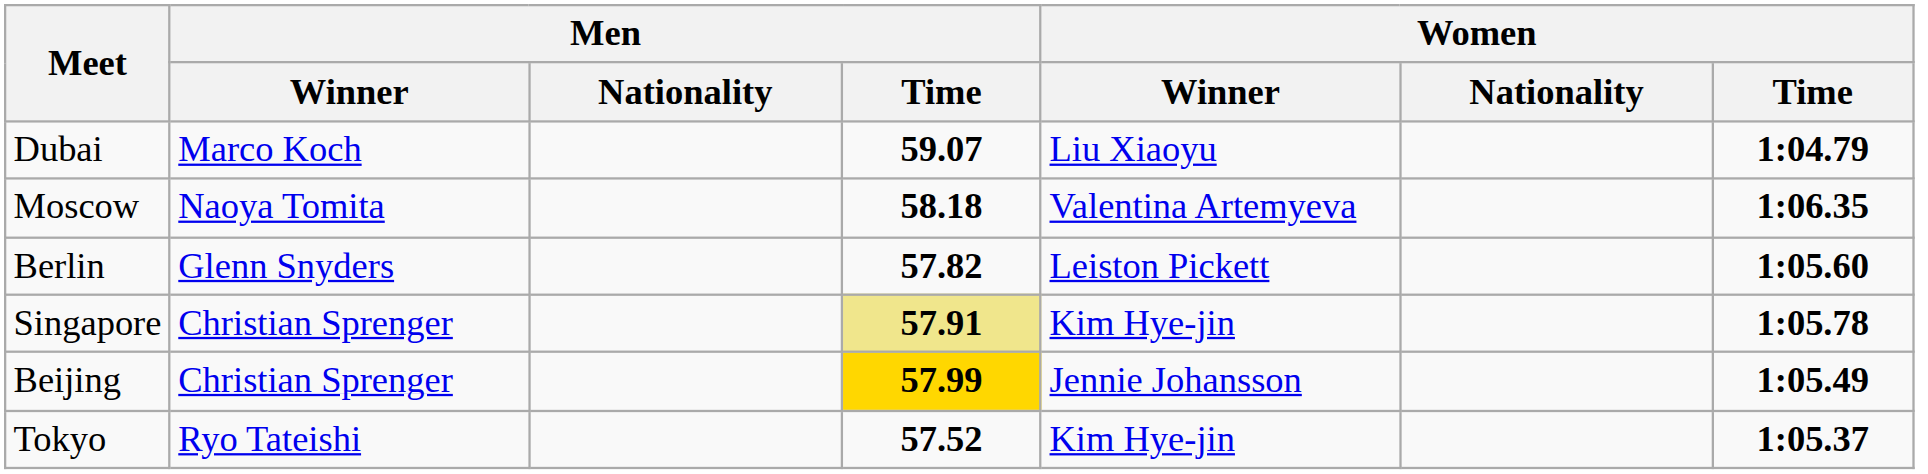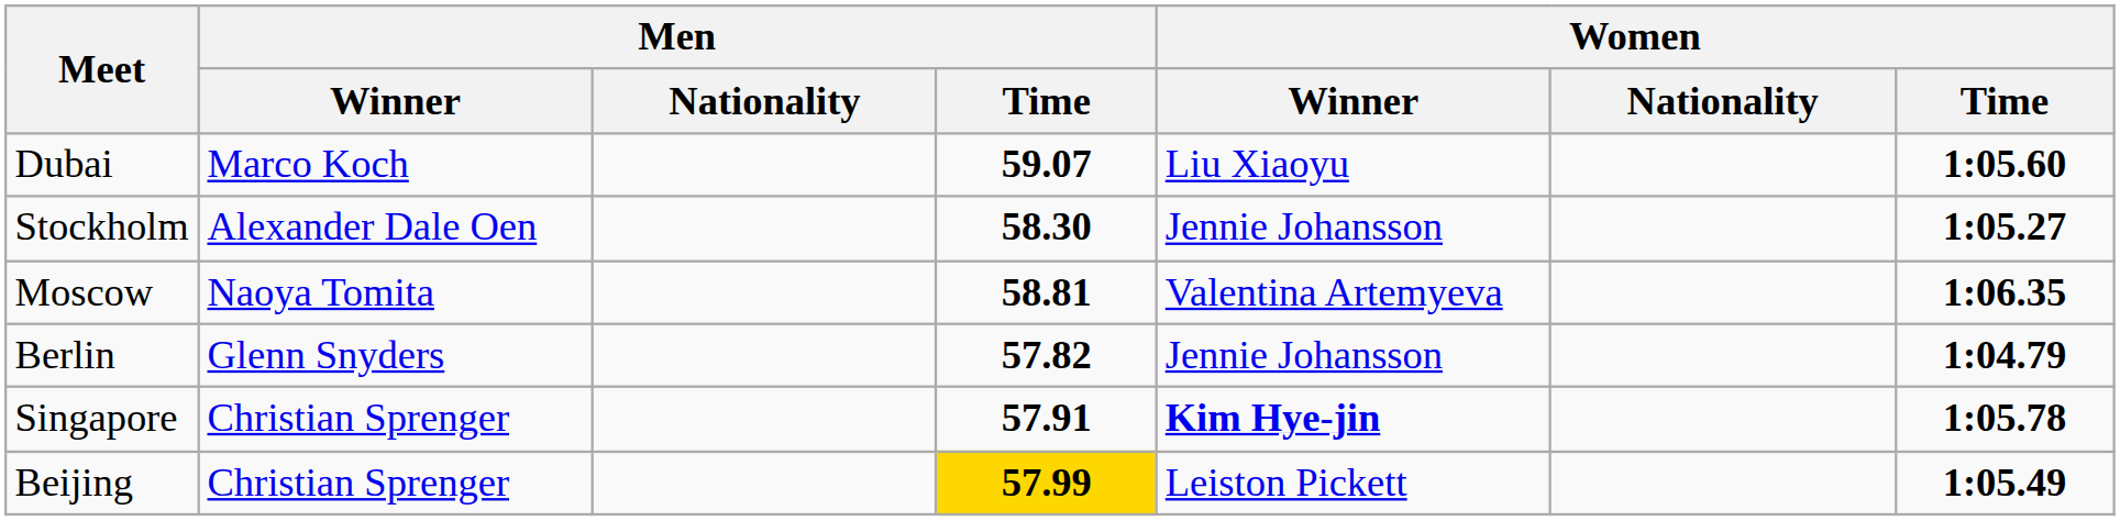 <table class="wikitable">
 <tr>
 <th rowspan="2">Meet</th>
 <th colspan="3">Men</th>
 <th colspan="3">Women</th>
 </tr>
 <tr>
 <th width=150>Winner</th>
 <th width=130>Nationality</th>
 <th width=80>Time</th>
 <th width=150>Winner</th>
 <th width=130>Nationality</th>
 <th width=80>Time</th>
 </tr>
 <tr>
 <td>Dubai</td>
 <td><a href='#'>Marco Koch</a></td>
 <td></td>
 <td align=center><strong>59.07</strong></td>
 <td><a href='#'>Liu Xiaoyu</a></td>
 <td></td>
-<td align=center><strong>1:04.79</strong></td>
+<td align=center><strong>1:05.60</strong></td>
+</tr>
+<tr>
+<td>Stockholm</td>
+<td><a href='#'>Alexander Dale Oen</a></td>
+<td></td>
+<td align=center><strong>58.30</strong></td>
+<td><a href='#'>Jennie Johansson</a></td>
+<td></td>
+<td align=center><strong>1:05.27</strong></td>
 </tr>
 <tr>
 <td>Moscow</td>
 <td><a href='#'>Naoya Tomita</a></td>
 <td></td>
-<td align=center><strong>58.18</strong></td>
+<td align=center><strong>58.81</strong></td>
 <td><a href='#'>Valentina Artemyeva</a></td>
 <td></td>
 <td align=center><strong>1:06.35</strong></td>
 </tr>
 <tr>
 <td>Berlin</td>
 <td><a href='#'>Glenn Snyders</a></td>
 <td></td>
 <td align=center><strong>57.82</strong></td>
-<td><a href='#'>Leiston Pickett</a></td>
+<td><a href='#'>Jennie Johansson</a></td>
 <td></td>
-<td align=center><strong>1:05.60</strong></td>
+<td align=center><strong>1:04.79</strong></td>
 </tr>
 <tr>
 <td>Singapore</td>
 <td><a href='#'>Christian Sprenger</a></td>
 <td></td>
-<td align=center style="background: khaki;"><strong>57.91</strong></td>
-<td><a href='#'>Kim Hye-jin</a></td>
+<td align=center><strong>57.91</strong></td>
+<td><strong><a href='#'>Kim Hye-jin</a></strong></td>
 <td></td>
 <td align=center><strong>1:05.78</strong></td>
 </tr>
 <tr>
 <td>Beijing</td>
 <td><a href='#'>Christian Sprenger</a></td>
 <td></td>
 <td align=center style="background: gold;"><strong>57.99</strong></td>
-<td><a href='#'>Jennie Johansson</a></td>
+<td><a href='#'>Leiston Pickett</a></td>
 <td></td>
 <td align=center><strong>1:05.49</strong></td>
 </tr>
-<tr>
-<td>Tokyo</td>
-<td><a href='#'>Ryo Tateishi</a></td>
-<td></td>
-<td align=center><strong>57.52</strong></td>
-<td><a href='#'>Kim Hye-jin</a></td>
-<td></td>
-<td align=center><strong>1:05.37</strong></td>
-</tr>
 </table>
